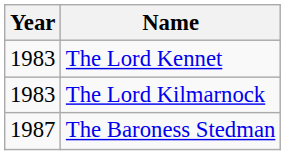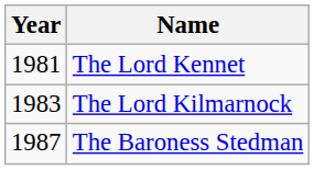 <table class="wikitable sortable">
 <tr>
 <th>Year</th>
 <th>Name</th>
 </tr>
 <tr>
-<td>1983</td>
+<td>1981</td>
 <td><a href='#'>The Lord Kennet</a></td>
 </tr>
 <tr>
 <td>1983</td>
 <td><a href='#'>The Lord Kilmarnock</a></td>
 </tr>
 <tr>
 <td>1987</td>
 <td><a href='#'>The Baroness Stedman</a></td>
 </tr>
 </table>
